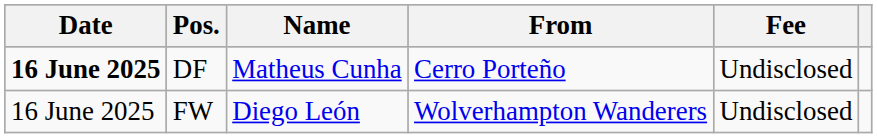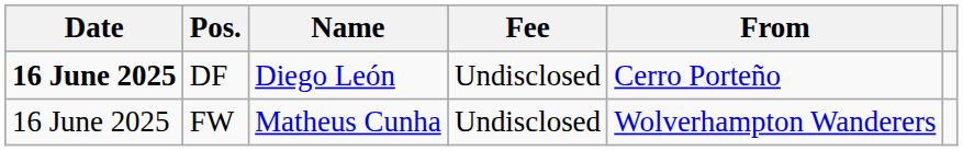 <table class="wikitable">
 <tr>
 <th>Date</th>
 <th>Pos.</th>
 <th>Name</th>
+<th>Fee</th>
 <th>From</th>
-<th>Fee</th>
 <th></th>
 </tr>
 <tr>
 <td><strong>16 June 2025</strong></td>
 <td>DF</td>
-<td> <a href='#'>Matheus Cunha</a></td>
+<td> <a href='#'>Diego León</a></td>
+<td>Undisclosed</td>
 <td> <a href='#'>Cerro Porteño</a></td>
-<td>Undisclosed</td>
 <td></td>
 </tr>
 <tr>
 <td>16 June 2025</td>
 <td>FW</td>
-<td> <a href='#'>Diego León</a></td>
+<td> <a href='#'>Matheus Cunha</a></td>
+<td>Undisclosed</td>
 <td> <a href='#'>Wolverhampton Wanderers</a></td>
-<td>Undisclosed</td>
 <td></td>
 </tr>
 </table>
